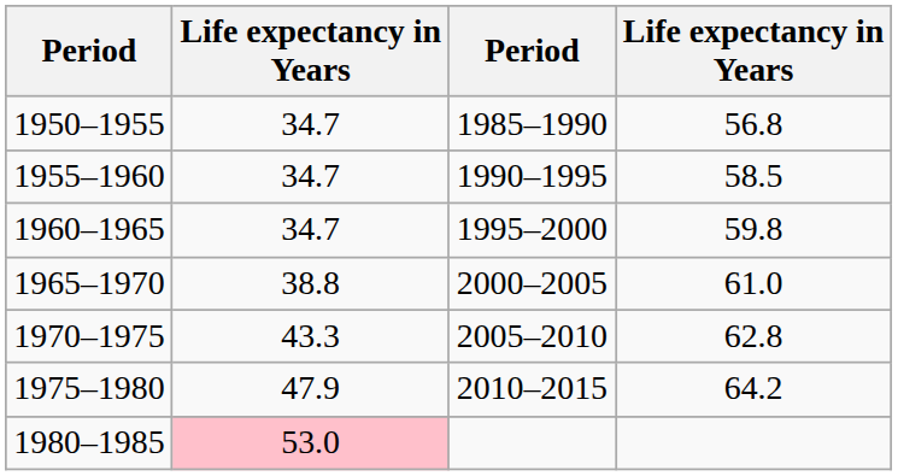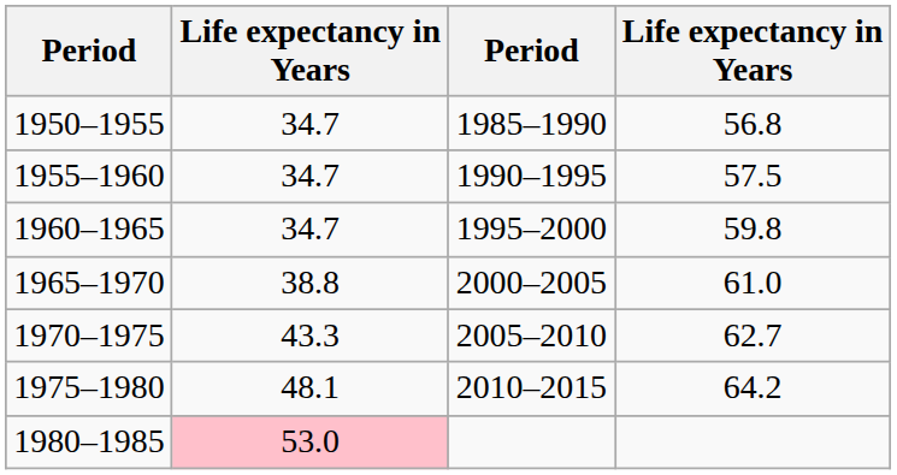 <table class="wikitable" style="text-align: center;">
 <tr>
 <th>Period</th>
 <th>Life expectancy in<br>Years</th>
 <th>Period</th>
 <th>Life expectancy in<br>Years</th>
 </tr>
 <tr>
 <td>1950–1955</td>
 <td>34.7</td>
 <td>1985–1990</td>
 <td>56.8</td>
 </tr>
 <tr>
 <td>1955–1960</td>
 <td>34.7</td>
 <td>1990–1995</td>
-<td>58.5</td>
+<td>57.5</td>
 </tr>
 <tr>
 <td>1960–1965</td>
 <td>34.7</td>
 <td>1995–2000</td>
 <td>59.8</td>
 </tr>
 <tr>
 <td>1965–1970</td>
 <td>38.8</td>
 <td>2000–2005</td>
 <td>61.0</td>
 </tr>
 <tr>
 <td>1970–1975</td>
 <td>43.3</td>
 <td>2005–2010</td>
-<td>62.8</td>
+<td>62.7</td>
 </tr>
 <tr>
 <td>1975–1980</td>
-<td>47.9</td>
+<td>48.1</td>
 <td>2010–2015</td>
 <td>64.2</td>
 </tr>
 <tr>
 <td>1980–1985</td>
 <td style="background: pink;">53.0</td>
 <td></td>
 <td></td>
 </tr>
 </table>
